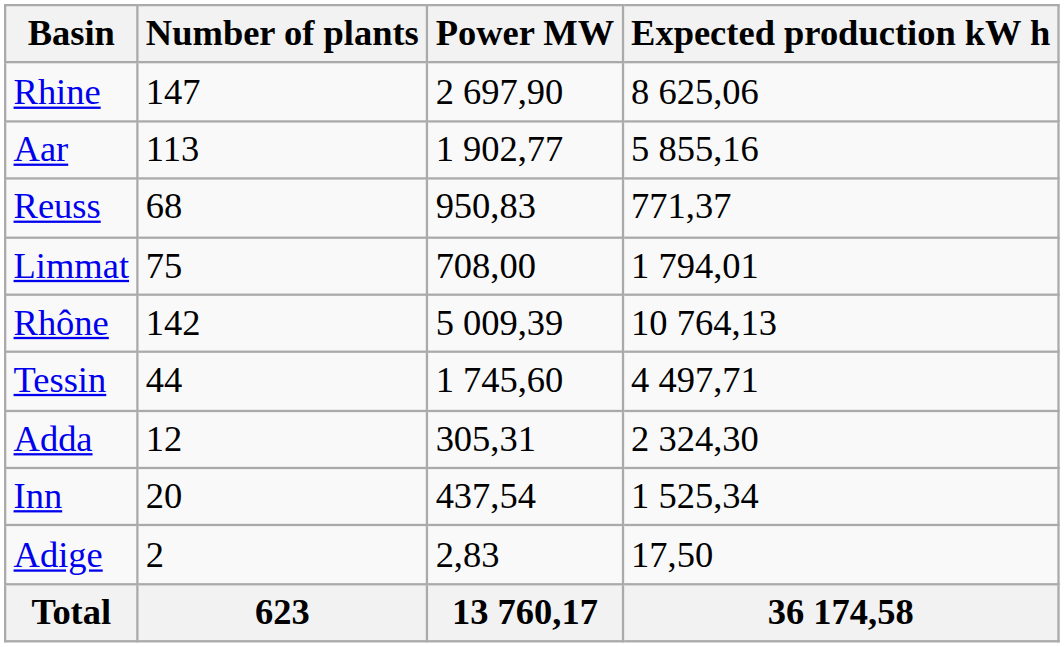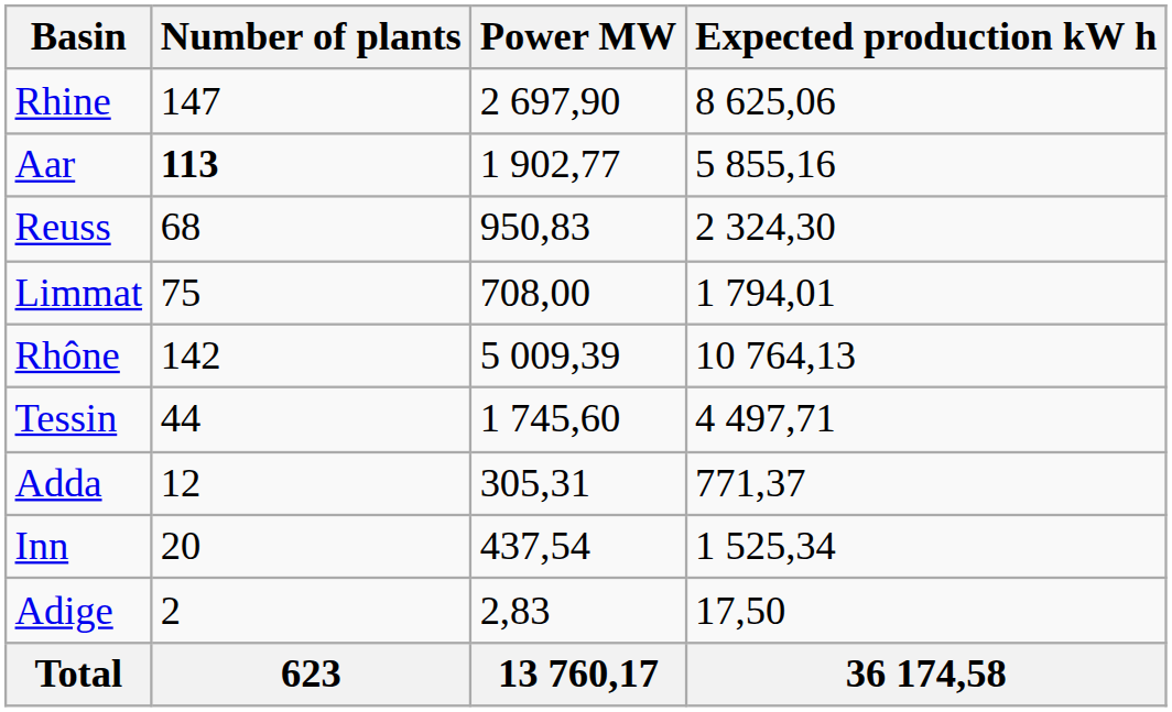 <table class="wikitable">
 <tr>
 <th>Basin</th>
 <th>Number of plants</th>
 <th>Power MW</th>
 <th>Expected production kW h</th>
 </tr>
 <tr>
 <td><a href='#'>Rhine</a></td>
 <td>147</td>
 <td>2 697,90</td>
 <td>8 625,06</td>
 </tr>
 <tr>
 <td><a href='#'>Aar</a></td>
-<td>113</td>
+<td><strong>113</strong></td>
 <td>1 902,77</td>
 <td>5 855,16</td>
 </tr>
 <tr>
 <td><a href='#'>Reuss</a></td>
 <td>68</td>
 <td>950,83</td>
-<td>771,37</td>
+<td>2 324,30</td>
 </tr>
 <tr>
 <td><a href='#'>Limmat</a></td>
 <td>75</td>
 <td>708,00</td>
 <td>1 794,01</td>
 </tr>
 <tr>
 <td><a href='#'>Rhône</a></td>
 <td>142</td>
 <td>5 009,39</td>
 <td>10 764,13</td>
 </tr>
 <tr>
 <td><a href='#'>Tessin</a></td>
 <td>44</td>
 <td>1 745,60</td>
 <td>4 497,71</td>
 </tr>
 <tr>
 <td><a href='#'>Adda</a></td>
 <td>12</td>
 <td>305,31</td>
-<td>2 324,30</td>
+<td>771,37</td>
 </tr>
 <tr>
 <td><a href='#'>Inn</a></td>
 <td>20</td>
 <td>437,54</td>
 <td>1 525,34</td>
 </tr>
 <tr>
 <td><a href='#'>Adige</a></td>
 <td>2</td>
 <td>2,83</td>
 <td>17,50</td>
 </tr>
 <tr>
 <th>Total</th>
 <th>623</th>
 <th>13 760,17</th>
 <th>36 174,58</th>
 </tr>
 </table>
